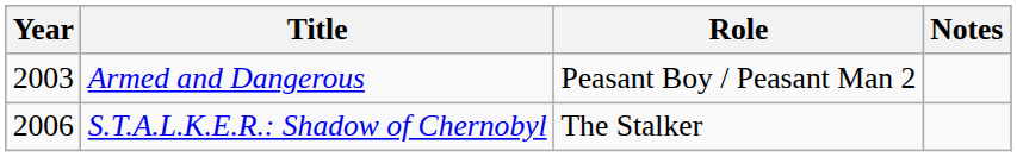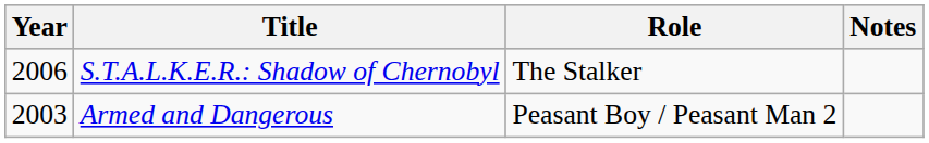 <table class="wikitable sortable">
 <tr>
 <th>Year</th>
 <th>Title</th>
 <th>Role</th>
 <th>Notes</th>
 </tr>
 <tr>
+<td>2006</td>
+<td><em><a href='#'>S.T.A.L.K.E.R.: Shadow of Chernobyl</a></em></td>
+<td>The Stalker</td>
+<td></td>
+</tr>
+<tr>
 <td>2003</td>
 <td><a href='#'><em>Armed and Dangerous</em></a></td>
 <td>Peasant Boy / Peasant Man 2</td>
 <td></td>
 </tr>
-<tr>
-<td>2006</td>
-<td><em><a href='#'>S.T.A.L.K.E.R.: Shadow of Chernobyl</a></em></td>
-<td>The Stalker</td>
-<td></td>
-</tr>
 </table>
